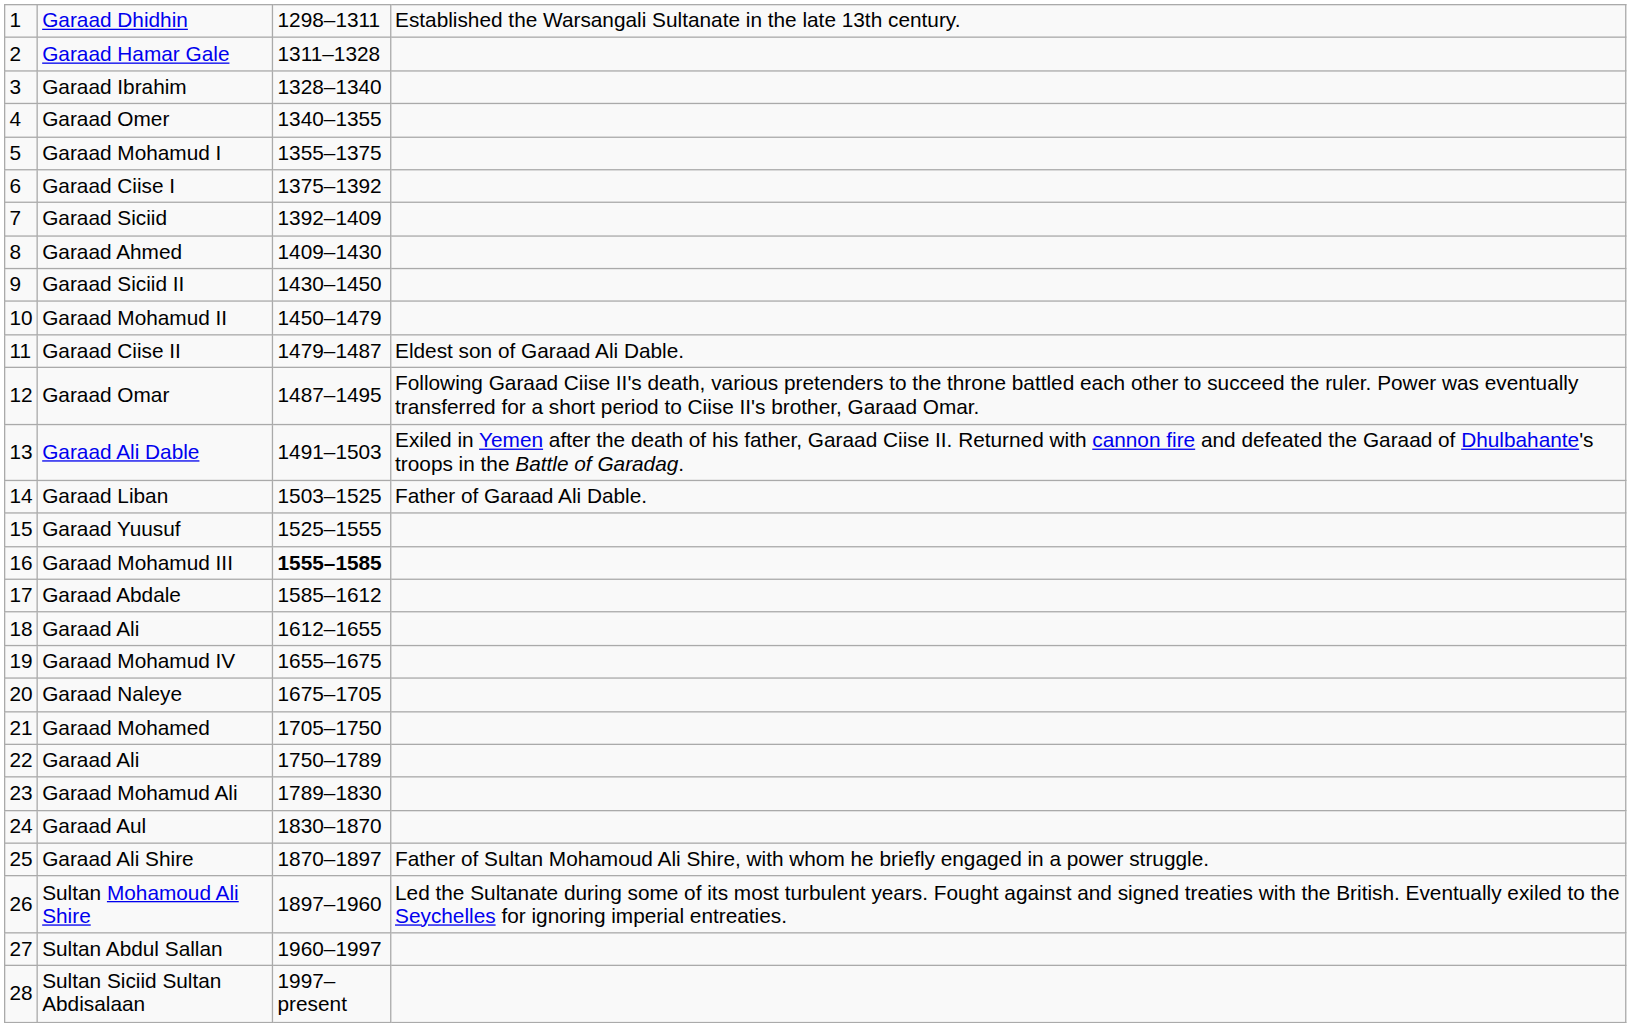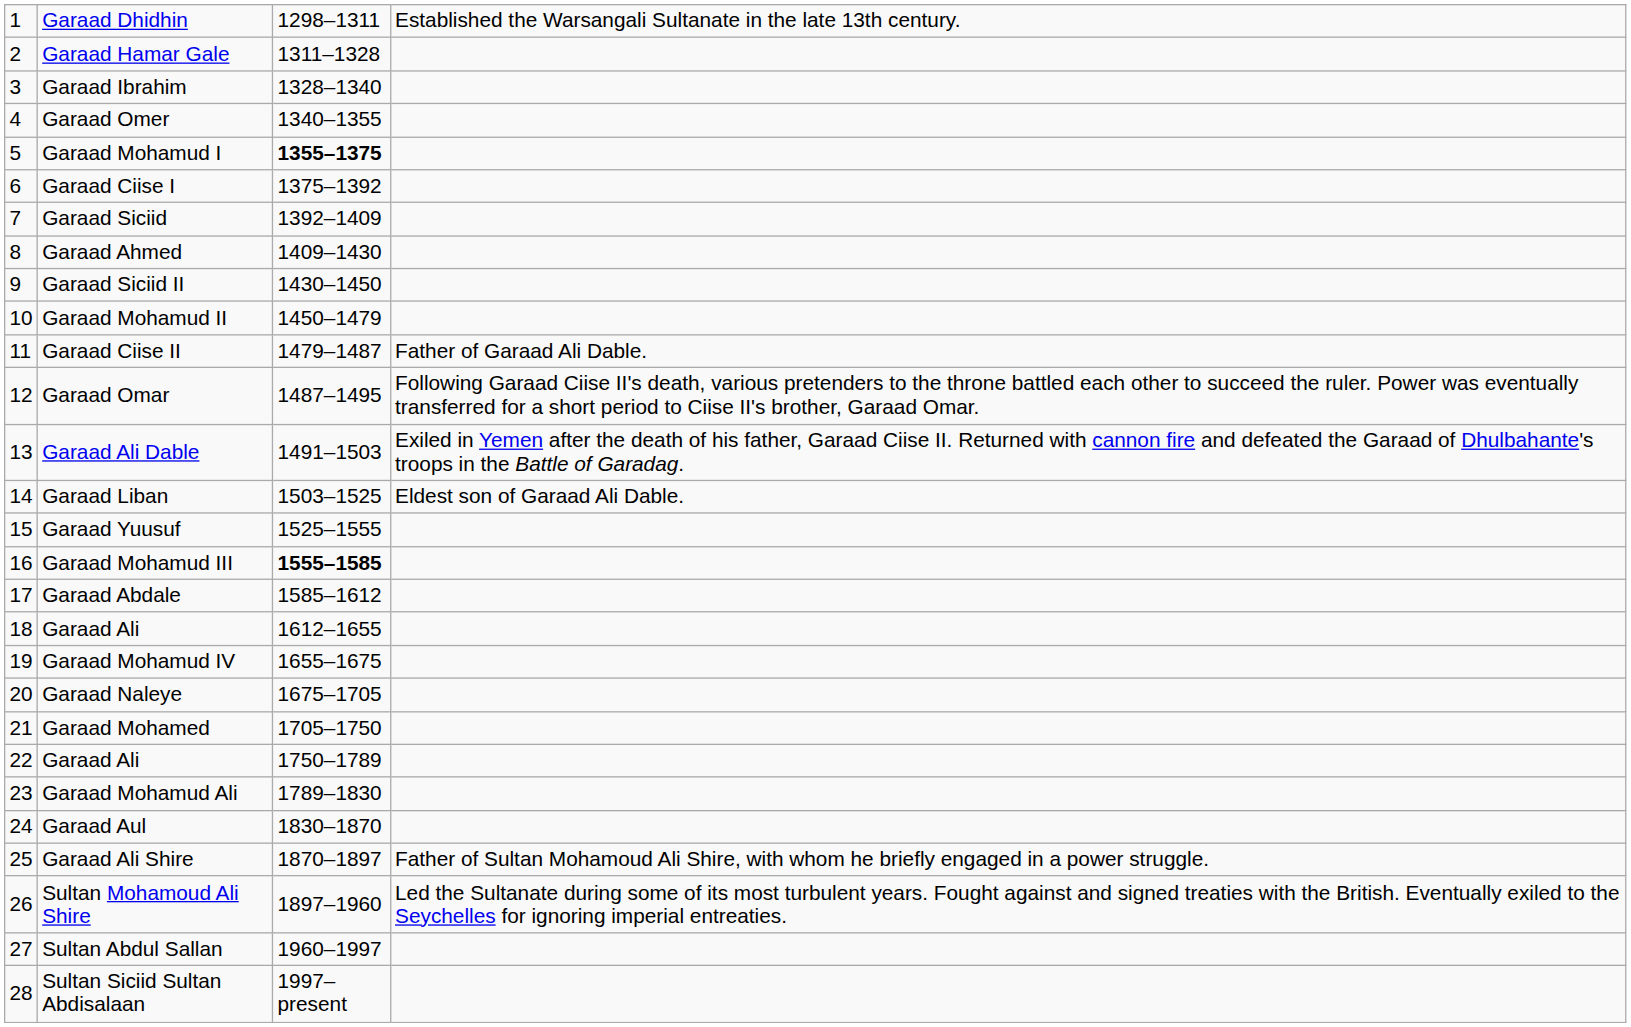 <table class="wikitable sortable">
 <tr>
 <td>1</td>
 <td><a href='#'>Garaad Dhidhin</a></td>
 <td>1298–1311</td>
 <td>Established the Warsangali Sultanate in the late 13th century.</td>
 </tr>
 <tr>
 <td>2</td>
 <td><a href='#'>Garaad Hamar Gale</a></td>
 <td>1311–1328</td>
 <td></td>
 </tr>
 <tr>
 <td>3</td>
 <td>Garaad Ibrahim</td>
 <td>1328–1340</td>
 <td></td>
 </tr>
 <tr>
 <td>4</td>
 <td>Garaad Omer</td>
 <td>1340–1355</td>
 <td></td>
 </tr>
 <tr>
 <td>5</td>
 <td>Garaad Mohamud I</td>
-<td>1355–1375</td>
+<td><strong>1355–1375</strong></td>
 <td></td>
 </tr>
 <tr>
 <td>6</td>
 <td>Garaad Ciise I</td>
 <td>1375–1392</td>
 <td></td>
 </tr>
 <tr>
 <td>7</td>
 <td>Garaad Siciid</td>
 <td>1392–1409</td>
 <td></td>
 </tr>
 <tr>
 <td>8</td>
 <td>Garaad Ahmed</td>
 <td>1409–1430</td>
 <td></td>
 </tr>
 <tr>
 <td>9</td>
 <td>Garaad Siciid II</td>
 <td>1430–1450</td>
 <td></td>
 </tr>
 <tr>
 <td>10</td>
 <td>Garaad Mohamud II</td>
 <td>1450–1479</td>
 <td></td>
 </tr>
 <tr>
 <td>11</td>
 <td>Garaad Ciise II</td>
 <td>1479–1487</td>
-<td>Eldest son of Garaad Ali Dable.</td>
+<td>Father of Garaad Ali Dable.</td>
 </tr>
 <tr>
 <td>12</td>
 <td>Garaad Omar</td>
 <td>1487–1495</td>
 <td>Following Garaad Ciise II's death, various pretenders to the throne battled each other to succeed the ruler. Power was eventually transferred for a short period to Ciise II's brother, Garaad Omar.</td>
 </tr>
 <tr>
 <td>13</td>
 <td><a href='#'>Garaad Ali Dable</a></td>
 <td>1491–1503</td>
 <td>Exiled in <a href='#'>Yemen</a> after the death of his father, Garaad Ciise II. Returned with <a href='#'>cannon fire</a> and defeated the Garaad of <a href='#'>Dhulbahante</a>'s troops in the <em>Battle of Garadag</em>.</td>
 </tr>
 <tr>
 <td>14</td>
 <td>Garaad Liban</td>
 <td>1503–1525</td>
-<td>Father of Garaad Ali Dable.</td>
+<td>Eldest son of Garaad Ali Dable.</td>
 </tr>
 <tr>
 <td>15</td>
 <td>Garaad Yuusuf</td>
 <td>1525–1555</td>
 <td></td>
 </tr>
 <tr>
 <td>16</td>
 <td>Garaad Mohamud III</td>
 <td><strong>1555–1585</strong></td>
 <td></td>
 </tr>
 <tr>
 <td>17</td>
 <td>Garaad Abdale</td>
 <td>1585–1612</td>
 <td></td>
 </tr>
 <tr>
 <td>18</td>
 <td>Garaad Ali</td>
 <td>1612–1655</td>
 <td></td>
 </tr>
 <tr>
 <td>19</td>
 <td>Garaad Mohamud IV</td>
 <td>1655–1675</td>
 <td></td>
 </tr>
 <tr>
 <td>20</td>
 <td>Garaad Naleye</td>
 <td>1675–1705</td>
 <td></td>
 </tr>
 <tr>
 <td>21</td>
 <td>Garaad Mohamed</td>
 <td>1705–1750</td>
 <td></td>
 </tr>
 <tr>
 <td>22</td>
 <td>Garaad Ali</td>
 <td>1750–1789</td>
 <td></td>
 </tr>
 <tr>
 <td>23</td>
 <td>Garaad Mohamud Ali</td>
 <td>1789–1830</td>
 <td></td>
 </tr>
 <tr>
 <td>24</td>
 <td>Garaad Aul</td>
 <td>1830–1870</td>
 <td></td>
 </tr>
 <tr>
 <td>25</td>
 <td>Garaad Ali Shire</td>
 <td>1870–1897</td>
 <td>Father of Sultan Mohamoud Ali Shire, with whom he briefly engaged in a power struggle.</td>
 </tr>
 <tr>
 <td>26</td>
 <td>Sultan <a href='#'>Mohamoud Ali Shire</a></td>
 <td>1897–1960</td>
 <td>Led the Sultanate during some of its most turbulent years. Fought against and signed treaties with the British. Eventually exiled to the <a href='#'>Seychelles</a> for ignoring imperial entreaties.</td>
 </tr>
 <tr>
 <td>27</td>
 <td>Sultan Abdul Sallan</td>
 <td>1960–1997</td>
 <td></td>
 </tr>
 <tr>
 <td>28</td>
 <td>Sultan Siciid Sultan Abdisalaan</td>
 <td>1997–present</td>
 </tr>
 </table>
